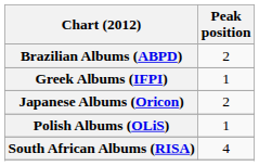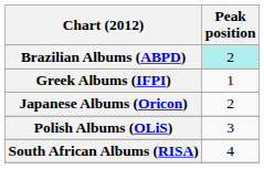 <table class="wikitable sortable plainrowheaders" style="text-align:center">
 <tr>
 <th scope="col">Chart (2012)</th>
 <th scope="col">Peak<br>position</th>
 </tr>
 <tr>
 </tr>
 <tr>
 </tr>
 <tr>
 </tr>
 <tr>
 </tr>
 <tr>
 <th scope="row">Brazilian Albums (<a href='#'>ABPD</a>)</th>
-<td>2</td>
+<td style="background: paleturquoise;">2</td>
 </tr>
 <tr>
 </tr>
 <tr>
 </tr>
 <tr>
 </tr>
 <tr>
 </tr>
 <tr>
 </tr>
 <tr>
 </tr>
 <tr>
 </tr>
 <tr>
 <th scope="row">Greek Albums (<a href='#'>IFPI</a>)</th>
 <td>1</td>
 </tr>
 <tr>
 </tr>
 <tr>
 </tr>
 <tr>
 </tr>
 <tr>
 <th scope="row">Japanese Albums (<a href='#'>Oricon</a>)</th>
 <td>2</td>
 </tr>
 <tr>
 </tr>
 <tr>
 </tr>
 <tr>
 <th scope="row">Polish Albums (<a href='#'>OLiS</a>)</th>
-<td>1</td>
+<td>3</td>
 </tr>
 <tr>
 </tr>
 <tr>
 </tr>
 <tr>
 <th scope="row">South African Albums (<a href='#'>RISA</a>)</th>
 <td>4</td>
 </tr>
 <tr>
 </tr>
 <tr>
 </tr>
 <tr>
 </tr>
 <tr>
 </tr>
 <tr>
 </tr>
 <tr>
 </tr>
 <tr>
 </tr>
 </table>
